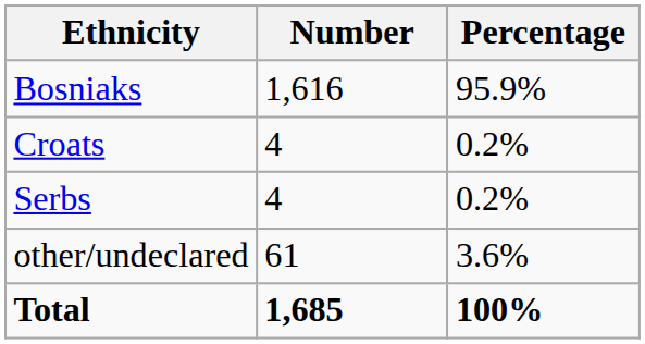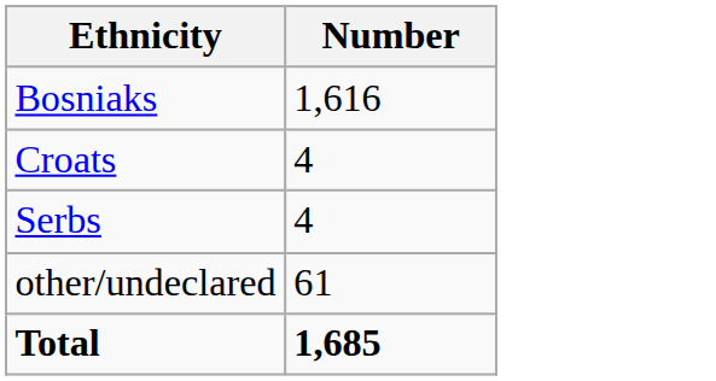 <table class="wikitable">
 <tr>
 <th width="100px">Ethnicity</th>
 <th width="80px">Number</th>
-<th width="80px">Percentage</th>
 </tr>
 <tr>
 <td><a href='#'>Bosniaks</a></td>
 <td>1,616</td>
-<td>95.9%</td>
 </tr>
 <tr>
 <td><a href='#'>Croats</a></td>
 <td>4</td>
-<td>0.2%</td>
 </tr>
 <tr>
 <td><a href='#'>Serbs</a></td>
 <td>4</td>
-<td>0.2%</td>
 </tr>
 <tr>
 <td>other/undeclared</td>
 <td>61</td>
-<td>3.6%</td>
 </tr>
 <tr>
 <td><strong>Total</strong></td>
 <td><strong>1,685</strong></td>
-<td><strong>100%</strong></td>
 </tr>
 </table>
